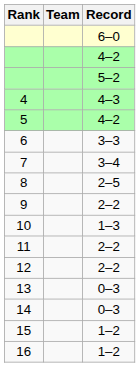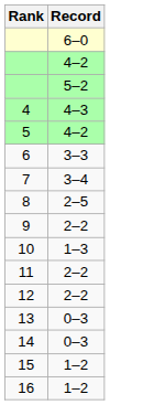 <table class="wikitable">
 <tr>
 <th>Rank</th>
-<th>Team</th>
 <th>Record</th>
 </tr>
 <tr bgcolor="#ffffd0">
 <td align=center></td>
-<td></td>
 <td align=center>6–0</td>
 </tr>
 <tr bgcolor="#aaffaa">
 <td align=center></td>
-<td></td>
 <td align=center>4–2</td>
 </tr>
 <tr bgcolor="#aaffaa">
 <td align=center></td>
-<td></td>
 <td align=center>5–2</td>
 </tr>
 <tr bgcolor="#aaffaa">
 <td align=center>4</td>
-<td></td>
 <td align=center>4–3</td>
 </tr>
 <tr bgcolor="#aaffaa">
 <td align=center>5</td>
-<td></td>
 <td align=center>4–2</td>
 </tr>
 <tr>
 <td align=center>6</td>
-<td></td>
 <td align=center>3–3</td>
 </tr>
 <tr>
 <td align=center>7</td>
-<td></td>
 <td align=center>3–4</td>
 </tr>
 <tr>
 <td align=center>8</td>
-<td></td>
 <td align=center>2–5</td>
 </tr>
 <tr>
 <td align=center>9</td>
-<td></td>
 <td align=center>2–2</td>
 </tr>
 <tr>
 <td align=center>10</td>
-<td></td>
 <td align=center>1–3</td>
 </tr>
 <tr>
 <td align=center>11</td>
-<td></td>
 <td align=center>2–2</td>
 </tr>
 <tr>
 <td align=center>12</td>
-<td></td>
 <td align=center>2–2</td>
 </tr>
 <tr>
 <td align=center>13</td>
-<td></td>
 <td align=center>0–3</td>
 </tr>
 <tr>
 <td align=center>14</td>
-<td></td>
 <td align=center>0–3</td>
 </tr>
 <tr>
 <td align=center>15</td>
-<td></td>
 <td align=center>1–2</td>
 </tr>
 <tr>
 <td align=center>16</td>
-<td></td>
 <td align=center>1–2</td>
 </tr>
 </table>
